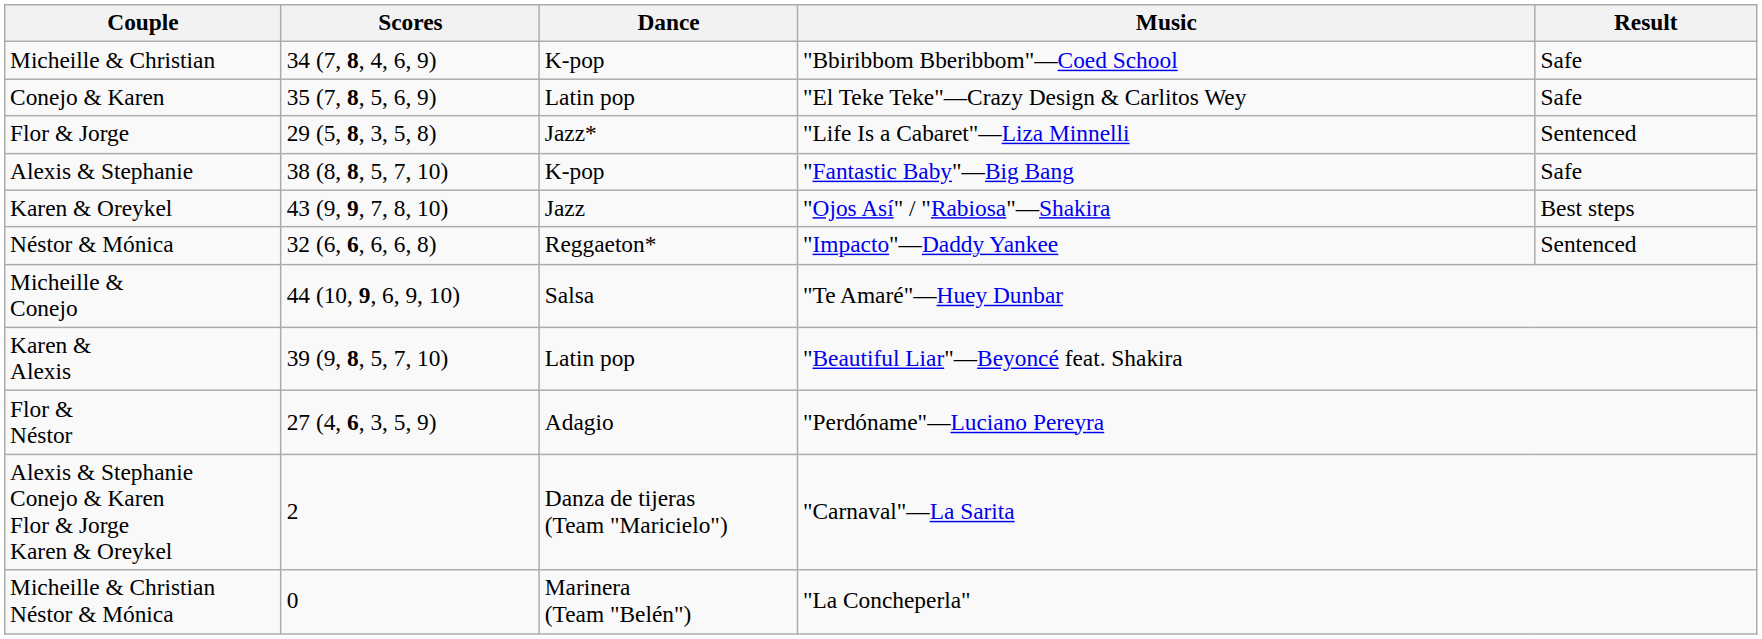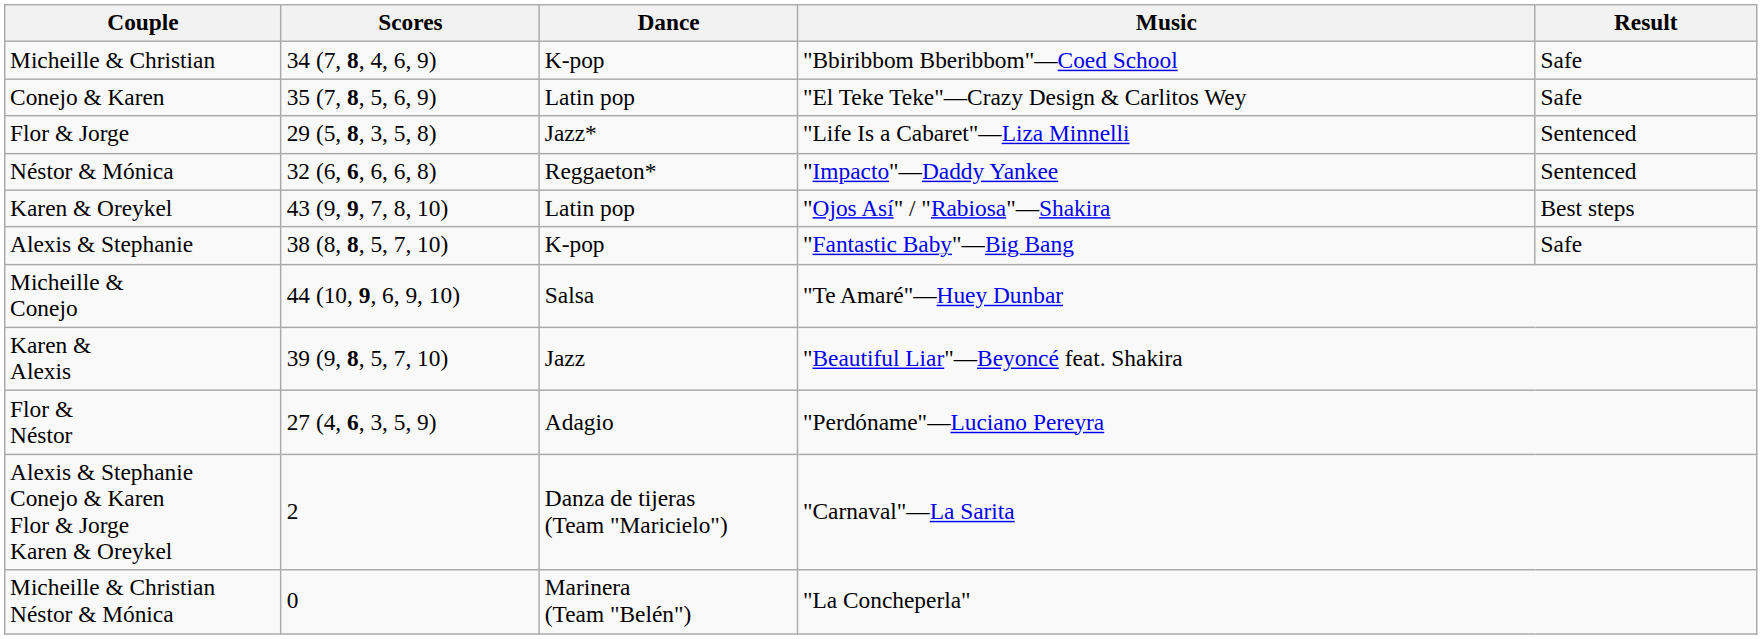 <table class="wikitable sortable" style="width:95%; white-space:nowrap">
 <tr>
 <th style="width:15%;">Couple</th>
 <th style="width:14%;">Scores</th>
 <th style="width:14%;">Dance</th>
 <th style="width:40%;">Music</th>
 <th style="width:12%;">Result</th>
 </tr>
 <tr>
 <td>Micheille & Christian</td>
 <td>34 (7, <strong>8</strong>, 4, 6, 9)</td>
 <td>K-pop</td>
 <td>"Bbiribbom Bberibbom"—<a href='#'>Coed School</a></td>
 <td>Safe</td>
 </tr>
 <tr>
 <td>Conejo & Karen</td>
 <td>35 (7, <strong>8</strong>, 5, 6, 9)</td>
 <td>Latin pop</td>
 <td>"El Teke Teke"—Crazy Design & Carlitos Wey</td>
 <td>Safe</td>
 </tr>
 <tr>
 <td>Flor & Jorge</td>
 <td>29 (5, <strong>8</strong>, 3, 5, 8)</td>
 <td>Jazz*</td>
 <td>"Life Is a Cabaret"—<a href='#'>Liza Minnelli</a></td>
 <td>Sentenced</td>
 </tr>
 <tr>
+<td>Néstor & Mónica</td>
+<td>32 (6, <strong>6</strong>, 6, 6, 8)</td>
+<td>Reggaeton*</td>
+<td>"<a href='#'>Impacto</a>"—<a href='#'>Daddy Yankee</a></td>
+<td>Sentenced</td>
+</tr>
+<tr>
+<td>Karen & Oreykel</td>
+<td>43 (9, <strong>9</strong>, 7, 8, 10)</td>
+<td>Latin pop</td>
+<td>"<a href='#'>Ojos Así</a>" / "<a href='#'>Rabiosa</a>"—<a href='#'>Shakira</a></td>
+<td>Best steps</td>
+</tr>
+<tr>
 <td>Alexis & Stephanie</td>
 <td>38 (8, <strong>8</strong>, 5, 7, 10)</td>
 <td>K-pop</td>
 <td>"<a href='#'>Fantastic Baby</a>"—<a href='#'>Big Bang</a></td>
 <td>Safe</td>
-</tr>
-<tr>
-<td>Karen & Oreykel</td>
-<td>43 (9, <strong>9</strong>, 7, 8, 10)</td>
-<td>Jazz</td>
-<td>"<a href='#'>Ojos Así</a>" / "<a href='#'>Rabiosa</a>"—<a href='#'>Shakira</a></td>
-<td>Best steps</td>
-</tr>
-<tr>
-<td>Néstor & Mónica</td>
-<td>32 (6, <strong>6</strong>, 6, 6, 8)</td>
-<td>Reggaeton*</td>
-<td>"<a href='#'>Impacto</a>"—<a href='#'>Daddy Yankee</a></td>
-<td>Sentenced</td>
 </tr>
 <tr>
 <td>Micheille &<br>Conejo</td>
 <td>44 (10, <strong>9</strong>, 6, 9, 10)</td>
 <td>Salsa</td>
 <td colspan=2>"Te Amaré"—<a href='#'>Huey Dunbar</a></td>
 </tr>
 <tr>
 <td>Karen &<br>Alexis</td>
 <td>39 (9, <strong>8</strong>, 5, 7, 10)</td>
-<td>Latin pop</td>
+<td>Jazz</td>
 <td colspan=2>"<a href='#'>Beautiful Liar</a>"—<a href='#'>Beyoncé</a> feat. Shakira</td>
 </tr>
 <tr>
 <td>Flor &<br>Néstor</td>
 <td>27 (4, <strong>6</strong>, 3, 5, 9)</td>
 <td>Adagio</td>
 <td colspan=2>"Perdóname"—<a href='#'>Luciano Pereyra</a></td>
 </tr>
 <tr>
 <td>Alexis & Stephanie<br>Conejo & Karen<br>Flor & Jorge<br>Karen & Oreykel</td>
 <td>2</td>
 <td>Danza de tijeras<br>(Team "Maricielo")</td>
 <td colspan="2">"Carnaval"—<a href='#'>La Sarita</a></td>
 </tr>
 <tr>
 <td>Micheille & Christian<br>Néstor & Mónica</td>
 <td>0</td>
 <td>Marinera<br>(Team "Belén")</td>
 <td colspan="2">"La Concheperla"</td>
 </tr>
 </table>
